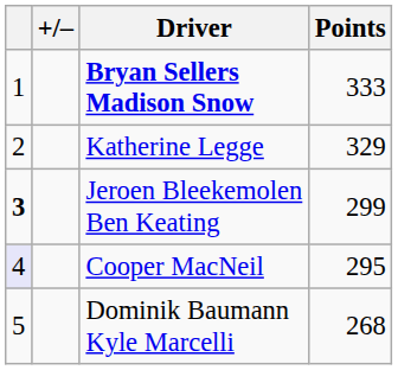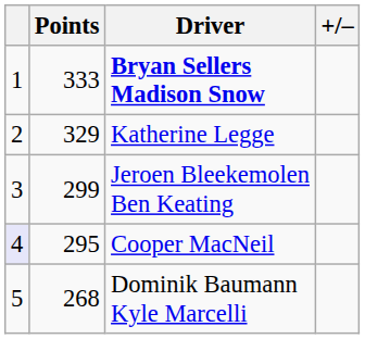 <table class="wikitable" style="font-size: 95%;">
 <tr>
 <th scope="col"></th>
+<th scope="col">Points</th>
+<th scope="col">Driver</th>
 <th scope="col">+/–</th>
-<th scope="col">Driver</th>
-<th scope="col">Points</th>
 </tr>
 <tr>
 <td align=center>1</td>
+<td align=right>333</td>
+<td><strong> <a href='#'>Bryan Sellers</a><br> <a href='#'>Madison Snow</a></strong></td>
 <td align="left"></td>
-<td><strong> <a href='#'>Bryan Sellers</a><br> <a href='#'>Madison Snow</a></strong></td>
-<td align=right>333</td>
 </tr>
 <tr>
 <td align=center>2</td>
+<td align=right>329</td>
+<td> <a href='#'>Katherine Legge</a></td>
 <td align="left"></td>
-<td> <a href='#'>Katherine Legge</a></td>
-<td align=right>329</td>
 </tr>
 <tr>
-<td align=center><strong>3</strong></td>
+<td align=center>3</td>
+<td align=right>299</td>
+<td> <a href='#'>Jeroen Bleekemolen</a><br> <a href='#'>Ben Keating</a></td>
 <td align="left"></td>
-<td> <a href='#'>Jeroen Bleekemolen</a><br> <a href='#'>Ben Keating</a></td>
-<td align=right>299</td>
 </tr>
 <tr>
 <td align=center style="background: lavender;">4</td>
+<td align=right>295</td>
+<td> <a href='#'>Cooper MacNeil</a></td>
 <td align="left"></td>
-<td> <a href='#'>Cooper MacNeil</a></td>
-<td align=right>295</td>
 </tr>
 <tr>
 <td align=center>5</td>
+<td align=right>268</td>
+<td> Dominik Baumann<br> <a href='#'>Kyle Marcelli</a></td>
 <td align="left"></td>
-<td> Dominik Baumann<br> <a href='#'>Kyle Marcelli</a></td>
-<td align=right>268</td>
 </tr>
 </table>
